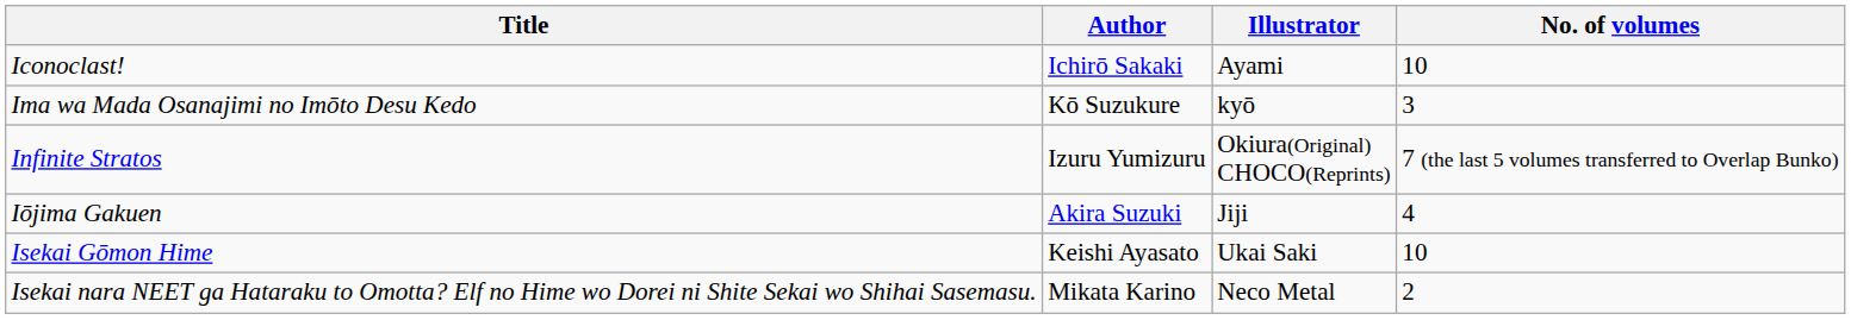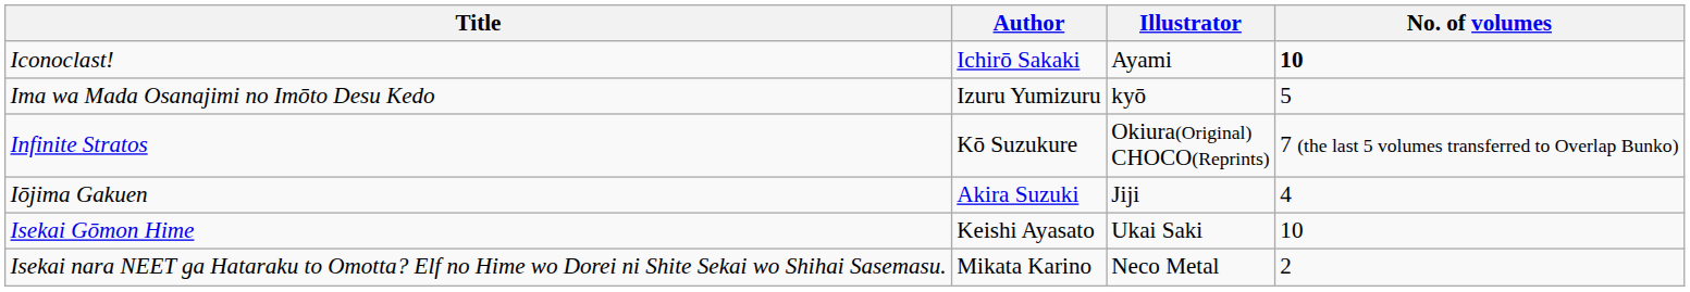 <table class="wikitable">
 <tr>
 <th scope="col">Title</th>
 <th scope="col"><a href='#'>Author</a></th>
 <th scope="col"><a href='#'>Illustrator</a></th>
 <th scope="col">No. of <a href='#'>volumes</a></th>
 </tr>
 <tr>
 <td><em>Iconoclast!</em></td>
 <td><a href='#'>Ichirō Sakaki</a></td>
 <td>Ayami</td>
-<td>10</td>
+<td><strong>10</strong></td>
 </tr>
 <tr>
 <td><em>Ima wa Mada Osanajimi no Imōto Desu Kedo</em></td>
-<td>Kō Suzukure</td>
+<td>Izuru Yumizuru</td>
 <td>kyō</td>
-<td>3</td>
+<td>5</td>
 </tr>
 <tr>
 <td><em><a href='#'>Infinite Stratos</a></em></td>
-<td>Izuru Yumizuru</td>
+<td>Kō Suzukure</td>
 <td>Okiura<small>(Original)</small><br>CHOCO<small>(Reprints)</small></td>
 <td>7 <small>(the last 5 volumes transferred to Overlap Bunko)</small></td>
 </tr>
 <tr>
 <td><em>Iōjima Gakuen</em></td>
 <td><a href='#'>Akira Suzuki</a></td>
 <td>Jiji</td>
 <td>4</td>
 </tr>
 <tr>
 <td><em><a href='#'>Isekai Gōmon Hime</a></em></td>
 <td>Keishi Ayasato</td>
 <td>Ukai Saki</td>
 <td>10</td>
 </tr>
 <tr>
 <td><em>Isekai nara NEET ga Hataraku to Omotta? Elf no Hime wo Dorei ni Shite Sekai wo Shihai Sasemasu.</em></td>
 <td>Mikata Karino</td>
 <td>Neco Metal</td>
 <td>2</td>
 </tr>
 </table>
